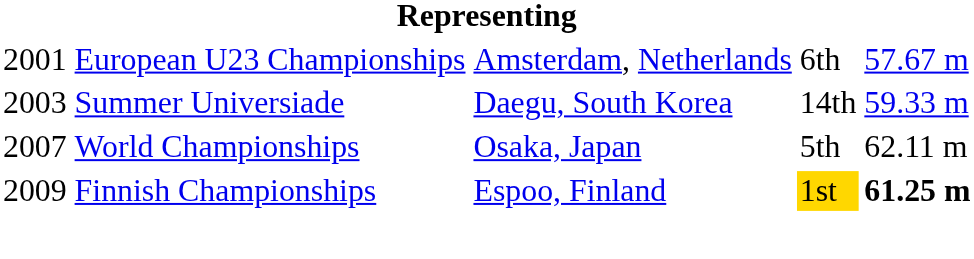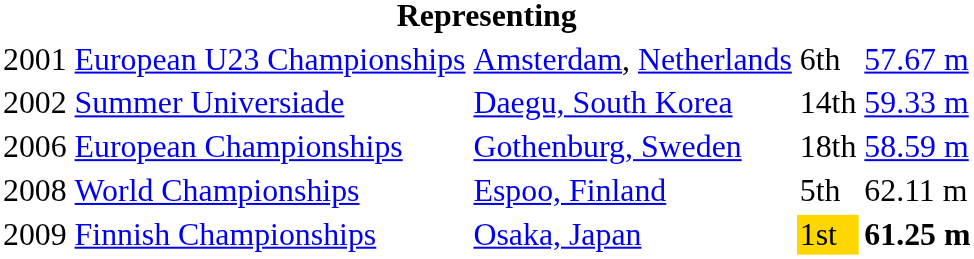 <table>
 <tr>
 <th colspan="5">Representing </th>
 </tr>
 <tr>
 <td>2001</td>
 <td><a href='#'>European U23 Championships</a></td>
 <td><a href='#'>Amsterdam</a>, <a href='#'>Netherlands</a></td>
 <td>6th</td>
 <td><a href='#'>57.67 m</a></td>
 </tr>
 <tr>
-<td>2003</td>
+<td>2002</td>
 <td><a href='#'>Summer Universiade</a></td>
 <td><a href='#'>Daegu, South Korea</a></td>
 <td>14th</td>
 <td><a href='#'>59.33 m</a></td>
 </tr>
 <tr>
-<td>2007</td>
+<td>2006</td>
+<td><a href='#'>European Championships</a></td>
+<td><a href='#'>Gothenburg, Sweden</a></td>
+<td>18th</td>
+<td><a href='#'>58.59 m</a></td>
+</tr>
+<tr>
+<td>2008</td>
 <td><a href='#'>World Championships</a></td>
-<td><a href='#'>Osaka, Japan</a></td>
+<td><a href='#'>Espoo, Finland</a></td>
 <td>5th</td>
 <td>62.11 m</td>
 </tr>
 <tr>
 <td>2009</td>
 <td><a href='#'>Finnish Championships</a></td>
-<td><a href='#'>Espoo, Finland</a></td>
+<td><a href='#'>Osaka, Japan</a></td>
 <td bgcolor="gold">1st</td>
 <td><strong>61.25 m</strong></td>
 </tr>
 </table>
